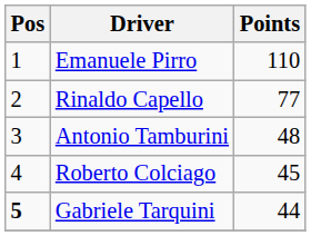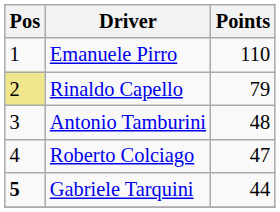 <table class="wikitable" style="font-size: 85%;">
 <tr>
 <th>Pos</th>
 <th>Driver</th>
 <th>Points</th>
 </tr>
 <tr>
 <td>1</td>
 <td> <a href='#'>Emanuele Pirro</a></td>
 <td align="right">110</td>
 </tr>
 <tr>
-<td>2</td>
+<td style="background: khaki;">2</td>
 <td> <a href='#'>Rinaldo Capello</a></td>
-<td align="right">77</td>
+<td align="right">79</td>
 </tr>
 <tr>
 <td>3</td>
 <td> <a href='#'>Antonio Tamburini</a></td>
 <td align="right">48</td>
 </tr>
 <tr>
 <td>4</td>
 <td> <a href='#'>Roberto Colciago</a></td>
-<td align="right">45</td>
+<td align="right">47</td>
 </tr>
 <tr>
 <td><strong>5</strong></td>
 <td> <a href='#'>Gabriele Tarquini</a></td>
 <td align="right">44</td>
 </tr>
 <tr>
 </tr>
 </table>
